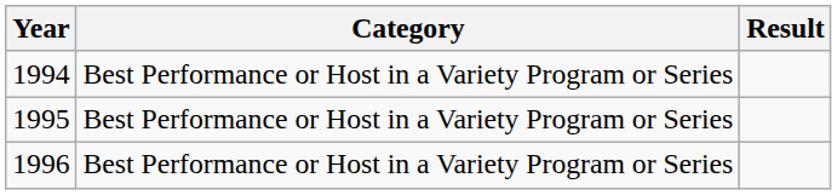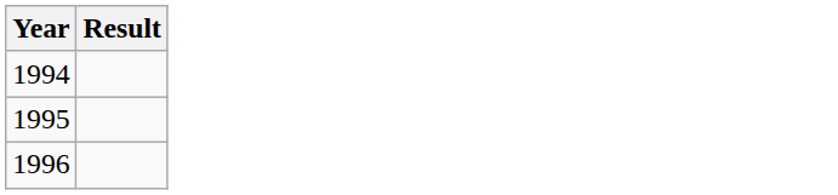 <table class="wikitable sortable">
 <tr>
 <th>Year</th>
-<th>Category</th>
 <th>Result</th>
 </tr>
 <tr>
 <td>1994</td>
-<td>Best Performance or Host in a Variety Program or Series</td>
 <td></td>
 </tr>
 <tr>
 <td>1995</td>
-<td>Best Performance or Host in a Variety Program or Series</td>
 <td></td>
 </tr>
 <tr>
 <td>1996</td>
-<td>Best Performance or Host in a Variety Program or Series</td>
 <td></td>
 </tr>
 </table>
